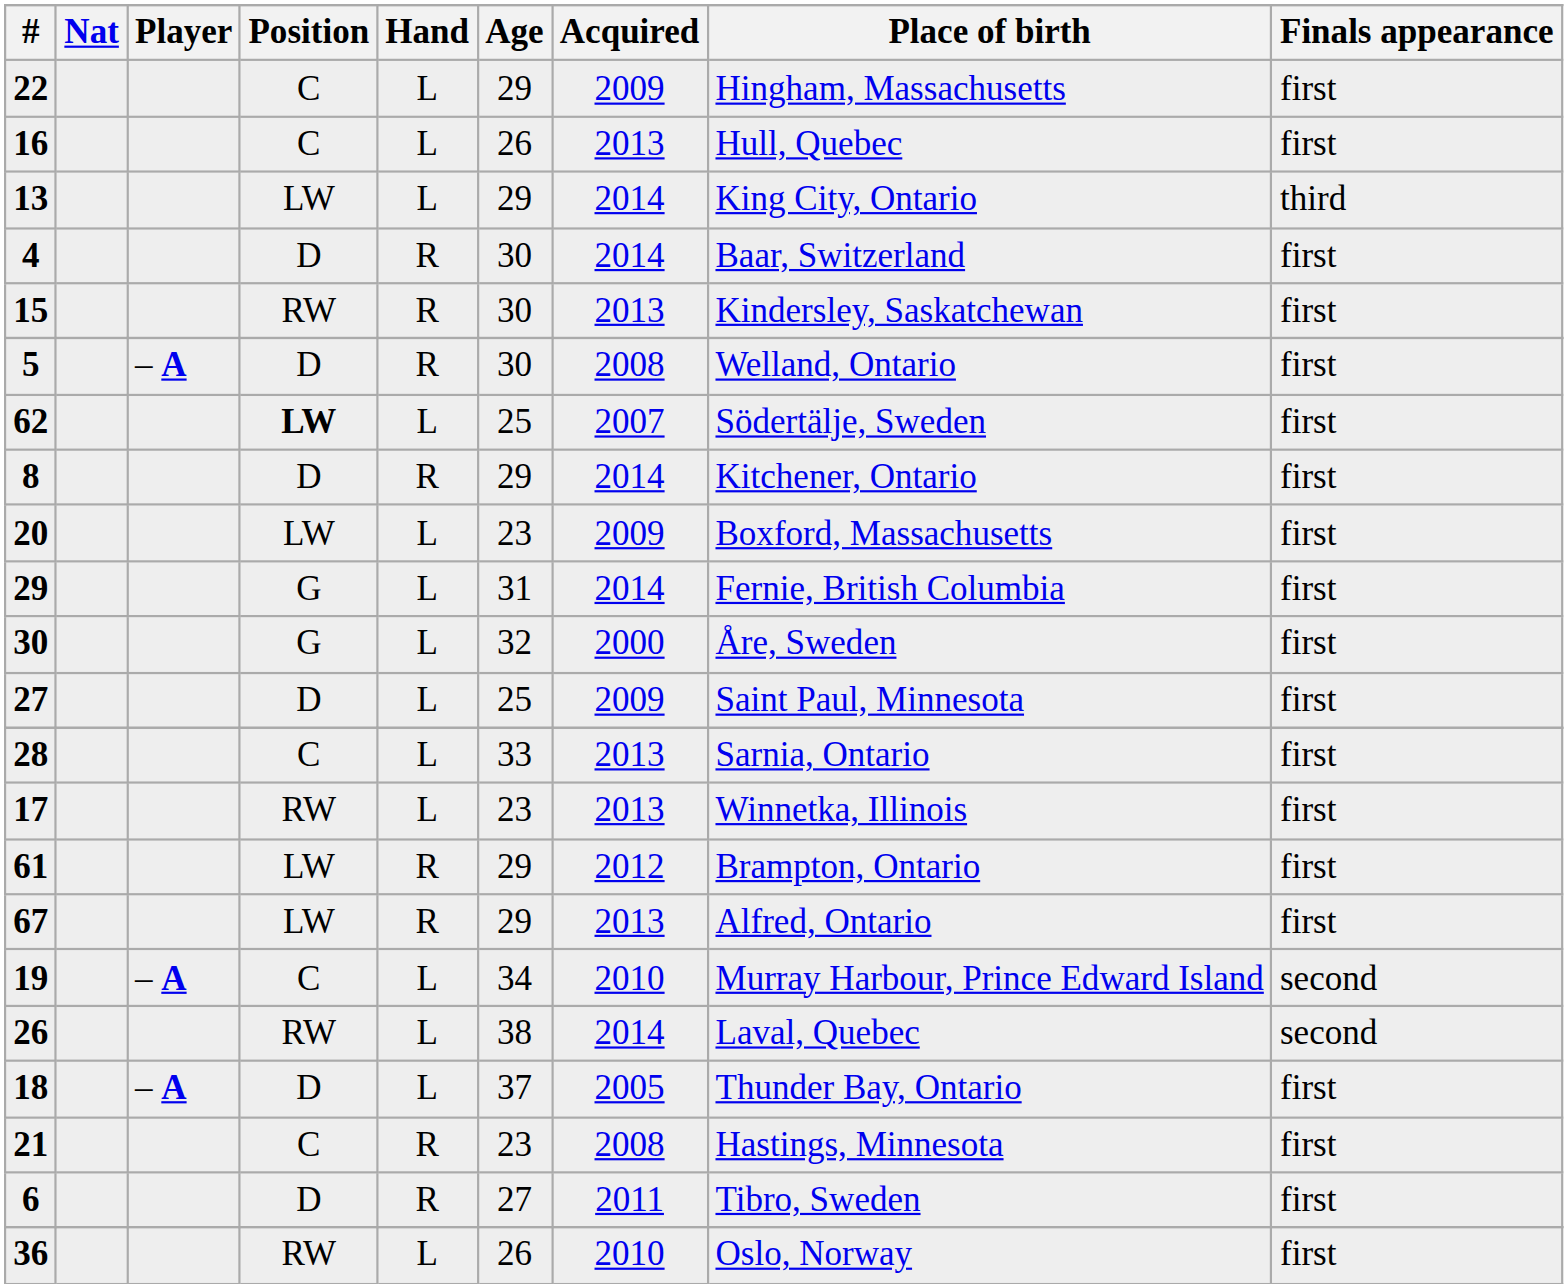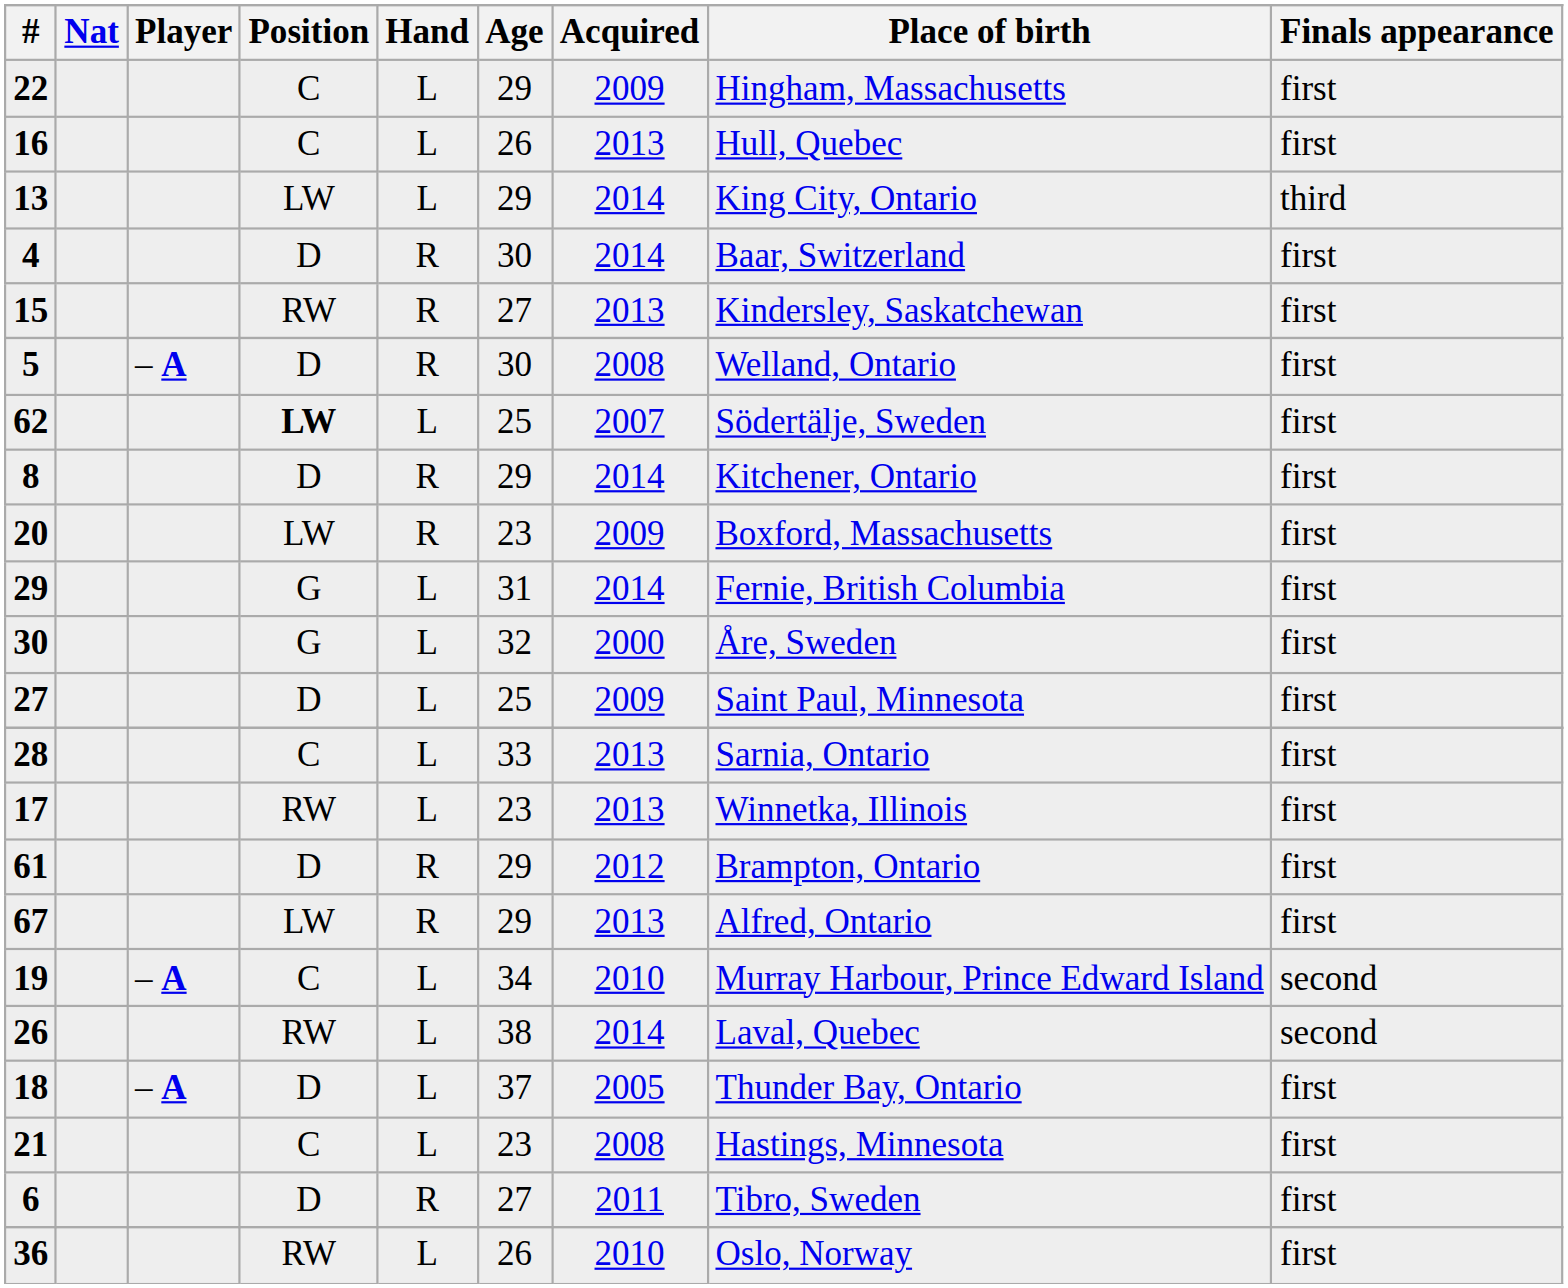 <table class="sortable wikitable">
 <tr style="text-align:center;">
 </tr>
 <tr style="background:#dddddd;">
 <th>#</th>
 <th><a href='#'>Nat</a></th>
 <th>Player</th>
 <th>Position</th>
 <th>Hand</th>
 <th>Age</th>
 <th>Acquired</th>
 <th class="unsortable">Place of birth</th>
 <th class="unsortable">Finals appearance</th>
 </tr>
 <tr style="background:#eeeeee; text-align:center">
 <td><strong>22</strong></td>
 <td></td>
 <td align="left"></td>
 <td>C</td>
 <td>L</td>
 <td>29</td>
 <td><a href='#'>2009</a></td>
 <td align="left"><a href='#'>Hingham, Massachusetts</a></td>
 <td align="left">first</td>
 </tr>
 <tr style="background:#eeeeee; text-align:center">
 <td><strong>16</strong></td>
 <td></td>
 <td align="left"></td>
 <td>C</td>
 <td>L</td>
 <td>26</td>
 <td><a href='#'>2013</a></td>
 <td align="left"><a href='#'>Hull, Quebec</a></td>
 <td align="left">first</td>
 </tr>
 <tr style="background:#eeeeee; text-align:center">
 <td><strong>13</strong></td>
 <td></td>
 <td align="left"></td>
 <td>LW</td>
 <td>L</td>
 <td>29</td>
 <td><a href='#'>2014</a></td>
 <td align="left"><a href='#'>King City, Ontario</a></td>
 <td align="left">third </td>
 </tr>
 <tr style="background:#eeeeee; text-align:center">
 <td><strong>4</strong></td>
 <td></td>
 <td align="left"></td>
 <td>D</td>
 <td>R</td>
 <td>30</td>
 <td><a href='#'>2014</a></td>
 <td align="left"><a href='#'>Baar, Switzerland</a></td>
 <td align="left">first</td>
 </tr>
 <tr style="background:#eeeeee; text-align:center">
 <td><strong>15</strong></td>
 <td></td>
 <td align="left"></td>
 <td>RW</td>
 <td>R</td>
-<td>30</td>
+<td>27</td>
 <td><a href='#'>2013</a></td>
 <td align="left"><a href='#'>Kindersley, Saskatchewan</a></td>
 <td align="left">first</td>
 </tr>
 <tr style="background:#eeeeee; text-align:center">
 </tr>
 <tr style="background:#eeeeee; text-align:center">
 <td><strong>5</strong></td>
 <td></td>
 <td align="left"> – <strong><a href='#'>A</a></strong></td>
 <td>D</td>
 <td>R</td>
 <td>30</td>
 <td><a href='#'>2008</a></td>
 <td align="left"><a href='#'>Welland, Ontario</a></td>
 <td align="left">first</td>
 </tr>
 <tr style="background:#eeeeee; text-align:center">
 <td><strong>62</strong></td>
 <td></td>
 <td align="left"></td>
 <td><strong>LW</strong></td>
 <td>L</td>
 <td>25</td>
 <td><a href='#'>2007</a></td>
 <td align="left"><a href='#'>Södertälje, Sweden</a></td>
 <td align="left">first</td>
 </tr>
 <tr style="background:#eeeeee; text-align:center">
 <td><strong>8</strong></td>
 <td></td>
 <td align="left"></td>
 <td>D</td>
 <td>R</td>
 <td>29</td>
 <td><a href='#'>2014</a></td>
 <td align="left"><a href='#'>Kitchener, Ontario</a></td>
 <td align="left">first</td>
 </tr>
 <tr style="background:#eeeeee; text-align:center">
 <td><strong>20</strong></td>
 <td></td>
 <td align="left"></td>
 <td>LW</td>
-<td>L</td>
+<td>R</td>
 <td>23</td>
 <td><a href='#'>2009</a></td>
 <td align="left"><a href='#'>Boxford, Massachusetts</a></td>
 <td align="left">first</td>
 </tr>
 <tr style="background:#eeeeee; text-align:center">
 <td><strong>29</strong></td>
 <td></td>
 <td align="left"></td>
 <td>G</td>
 <td>L</td>
 <td>31</td>
 <td><a href='#'>2014</a></td>
 <td align="left"><a href='#'>Fernie, British Columbia</a></td>
 <td align="left">first</td>
 </tr>
 <tr style="background:#eeeeee; text-align:center">
 <td><strong>30</strong></td>
 <td></td>
 <td align="left"></td>
 <td>G</td>
 <td>L</td>
 <td>32</td>
 <td><a href='#'>2000</a></td>
 <td align="left"><a href='#'>Åre, Sweden</a></td>
 <td align="left">first</td>
 </tr>
 <tr style="background:#eeeeee; text-align:center">
 <td><strong>27</strong></td>
 <td></td>
 <td align="left"></td>
 <td>D</td>
 <td>L</td>
 <td>25</td>
 <td><a href='#'>2009</a></td>
 <td align="left"><a href='#'>Saint Paul, Minnesota</a></td>
 <td align="left">first</td>
 </tr>
 <tr style="background:#eeeeee; text-align:center">
 </tr>
 <tr style="background:#eeeeee; text-align:center">
 <td><strong>28</strong></td>
 <td></td>
 <td align="left"></td>
 <td>C</td>
 <td>L</td>
 <td>33</td>
 <td><a href='#'>2013</a></td>
 <td align="left"><a href='#'>Sarnia, Ontario</a></td>
 <td align="left">first</td>
 </tr>
 <tr style="background:#eeeeee; text-align:center">
 <td><strong>17</strong></td>
 <td></td>
 <td align="left"></td>
 <td>RW</td>
 <td>L</td>
 <td>23</td>
 <td><a href='#'>2013</a></td>
 <td align="left"><a href='#'>Winnetka, Illinois</a></td>
 <td align="left">first</td>
 </tr>
 <tr style="background:#eeeeee; text-align:center">
 <td><strong>61</strong></td>
 <td></td>
 <td align="left"></td>
-<td>LW</td>
+<td>D</td>
 <td>R</td>
 <td>29</td>
 <td><a href='#'>2012</a></td>
 <td align="left"><a href='#'>Brampton, Ontario</a></td>
 <td align="left">first</td>
 </tr>
 <tr style="background:#eeeeee; text-align:center">
 <td><strong>67</strong></td>
 <td></td>
 <td align="left"></td>
 <td>LW</td>
 <td>R</td>
 <td>29</td>
 <td><a href='#'>2013</a></td>
 <td align="left"><a href='#'>Alfred, Ontario</a></td>
 <td align="left">first</td>
 </tr>
 <tr style="background:#eeeeee; text-align:center">
 <td><strong>19</strong></td>
 <td></td>
 <td align="left"> – <strong><a href='#'>A</a></strong></td>
 <td>C</td>
 <td>L</td>
 <td>34</td>
 <td><a href='#'>2010</a></td>
 <td align="left"><a href='#'>Murray Harbour, Prince Edward Island</a></td>
 <td align="left">second </td>
 </tr>
 <tr style="background:#eeeeee; text-align:center">
 <td><strong>26</strong></td>
 <td></td>
 <td align="left"></td>
 <td>RW</td>
 <td>L</td>
 <td>38</td>
 <td><a href='#'>2014</a></td>
 <td align="left"><a href='#'>Laval, Quebec</a></td>
 <td align="left">second </td>
 </tr>
 <tr style="background:#eeeeee; text-align:center">
 <td><strong>18</strong></td>
 <td></td>
 <td align="left"> – <strong><a href='#'>A</a></strong></td>
 <td>D</td>
 <td>L</td>
 <td>37</td>
 <td><a href='#'>2005</a></td>
 <td align="left"><a href='#'>Thunder Bay, Ontario</a></td>
 <td align="left">first</td>
 </tr>
 <tr style="background:#eeeeee; text-align:center">
 <td><strong>21</strong></td>
 <td></td>
 <td align="left"></td>
 <td>C</td>
-<td>R</td>
+<td>L</td>
 <td>23</td>
 <td><a href='#'>2008</a></td>
 <td align="left"><a href='#'>Hastings, Minnesota</a></td>
 <td align="left">first</td>
 </tr>
 <tr style="background:#eeeeee; text-align:center">
 <td><strong>6</strong></td>
 <td></td>
 <td align="left"></td>
 <td>D</td>
 <td>R</td>
 <td>27</td>
 <td><a href='#'>2011</a></td>
 <td align="left"><a href='#'>Tibro, Sweden</a></td>
 <td align="left">first</td>
 </tr>
 <tr style="background:#eeeeee; text-align:center">
 </tr>
 <tr style="background:#eeeeee; text-align:center">
 <td><strong>36</strong></td>
 <td></td>
 <td align="left"></td>
 <td>RW</td>
 <td>L</td>
 <td>26</td>
 <td><a href='#'>2010</a></td>
 <td align="left"><a href='#'>Oslo, Norway</a></td>
 <td align="left">first</td>
 </tr>
 </table>
